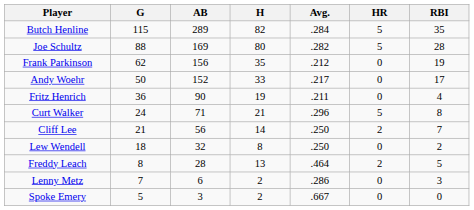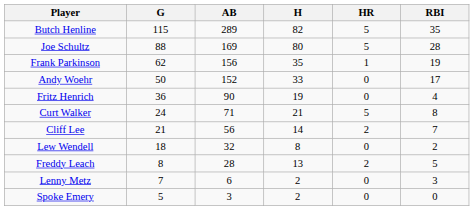 <table class="wikitable sortable">
 <tr>
 <th bgcolor="#DDDDFF" width="16%">Player</th>
 <th bgcolor="#DDDDFF" width="9%">G</th>
 <th bgcolor="#DDDDFF" width="9%">AB</th>
 <th bgcolor="#DDDDFF" width="9%">H</th>
-<th bgcolor="#DDDDFF" width="9%">Avg.</th>
 <th bgcolor="#DDDDFF" width="9%">HR</th>
 <th bgcolor="#DDDDFF" width="9%">RBI</th>
 </tr>
 <tr align="center">
 <td><a href='#'>Butch Henline</a></td>
 <td>115</td>
 <td>289</td>
 <td>82</td>
-<td>.284</td>
 <td>5</td>
 <td>35</td>
 </tr>
 <tr align=center>
 <td><a href='#'>Joe Schultz</a></td>
 <td>88</td>
 <td>169</td>
 <td>80</td>
-<td>.282</td>
 <td>5</td>
 <td>28</td>
 </tr>
 <tr align=center>
 <td><a href='#'>Frank Parkinson</a></td>
 <td>62</td>
 <td>156</td>
 <td>35</td>
-<td>.212</td>
-<td>0</td>
+<td>1</td>
 <td>19</td>
 </tr>
 <tr align=center>
 <td><a href='#'>Andy Woehr</a></td>
 <td>50</td>
 <td>152</td>
 <td>33</td>
-<td>.217</td>
 <td>0</td>
 <td>17</td>
 </tr>
 <tr align=center>
 <td><a href='#'>Fritz Henrich</a></td>
 <td>36</td>
 <td>90</td>
 <td>19</td>
-<td>.211</td>
 <td>0</td>
 <td>4</td>
 </tr>
 <tr align=center>
 <td><a href='#'>Curt Walker</a></td>
 <td>24</td>
 <td>71</td>
 <td>21</td>
-<td>.296</td>
 <td>5</td>
 <td>8</td>
 </tr>
 <tr align=center>
 <td><a href='#'>Cliff Lee</a></td>
 <td>21</td>
 <td>56</td>
 <td>14</td>
-<td>.250</td>
 <td>2</td>
 <td>7</td>
 </tr>
 <tr align=center>
 <td><a href='#'>Lew Wendell</a></td>
 <td>18</td>
 <td>32</td>
 <td>8</td>
-<td>.250</td>
 <td>0</td>
 <td>2</td>
 </tr>
 <tr align=center>
 <td><a href='#'>Freddy Leach</a></td>
 <td>8</td>
 <td>28</td>
 <td>13</td>
-<td>.464</td>
 <td>2</td>
 <td>5</td>
 </tr>
 <tr align=center>
 <td><a href='#'>Lenny Metz</a></td>
 <td>7</td>
 <td>6</td>
 <td>2</td>
-<td>.286</td>
 <td>0</td>
 <td>3</td>
 </tr>
 <tr align=center>
 <td><a href='#'>Spoke Emery</a></td>
 <td>5</td>
 <td>3</td>
 <td>2</td>
-<td>.667</td>
 <td>0</td>
 <td>0</td>
 </tr>
 </table>
